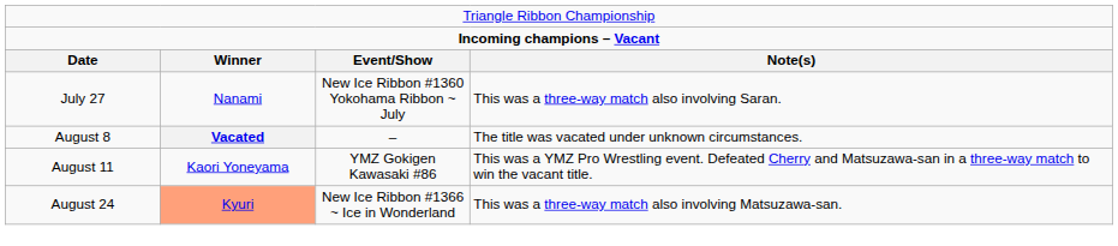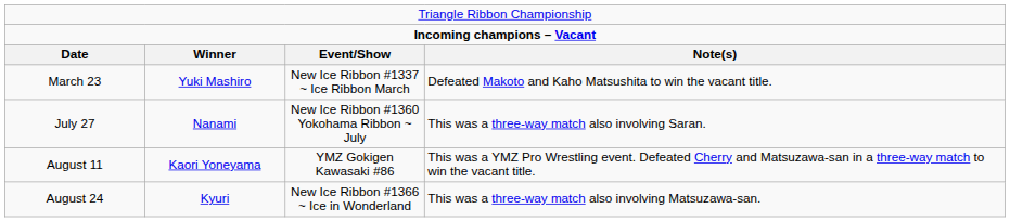 <table class="wikitable" style="text-align:center; width:100%;">
 <tr>
 <td colspan="4" style="text-align: center;"><a href='#'>Triangle Ribbon Championship</a></td>
 </tr>
 <tr>
 <td colspan="4" style="text-align: center;"><strong>Incoming champions – <a href='#'>Vacant</a> </strong></td>
 </tr>
 <tr>
 <th width=14%>Date</th>
 <th width=14%>Winner</th>
 <th width=14%>Event/Show</th>
 <th width=58%>Note(s)</th>
 </tr>
 <tr>
+<td>March 23</td>
+<td><a href='#'>Yuki Mashiro</a></td>
+<td>New Ice Ribbon #1337 ~ Ice Ribbon March</td>
+<td align=left>Defeated <a href='#'>Makoto</a> and Kaho Matsushita to win the vacant title.</td>
+</tr>
+<tr>
 <td>July 27</td>
 <td><a href='#'>Nanami</a></td>
 <td>New Ice Ribbon #1360 Yokohama Ribbon ~ July</td>
 <td align=left>This was a <a href='#'>three-way match</a> also involving Saran.</td>
-</tr>
-<tr>
-<td>August 8</td>
-<th><a href='#'>Vacated</a></th>
-<td>–</td>
-<td align=left>The title was vacated under unknown circumstances.</td>
 </tr>
 <tr>
 <td>August 11</td>
 <td><a href='#'>Kaori Yoneyama</a></td>
 <td>YMZ Gokigen Kawasaki #86</td>
 <td align=left>This was a YMZ Pro Wrestling event. Defeated <a href='#'>Cherry</a> and Matsuzawa-san in a <a href='#'>three-way match</a> to win the vacant title.</td>
 </tr>
 <tr>
 <td>August 24</td>
-<td style="background: lightsalmon;"><a href='#'>Kyuri</a></td>
+<td><a href='#'>Kyuri</a></td>
 <td>New Ice Ribbon #1366 ~ Ice in Wonderland</td>
 <td align=left>This was a <a href='#'>three-way match</a> also involving Matsuzawa-san.</td>
 </tr>
 </table>
